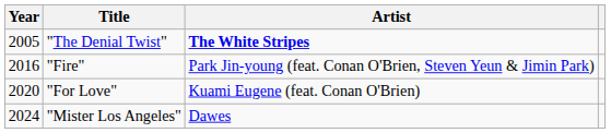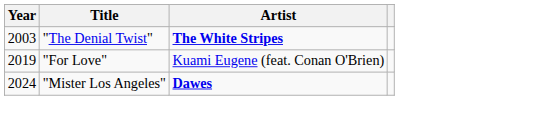 <table class="wikitable sortable">
 <tr>
 <th>Year</th>
 <th>Title</th>
 <th>Artist</th>
 <th scope="col" class="unsortable"></th>
 </tr>
 <tr>
-<td>2005</td>
+<td>2003</td>
 <td>"<a href='#'>The Denial Twist</a>"</td>
 <td><strong><a href='#'>The White Stripes</a></strong></td>
 <td style="text-align:center;"></td>
 </tr>
 <tr>
-<td>2016</td>
-<td>"Fire"</td>
-<td><a href='#'>Park Jin-young</a> (feat. Conan O'Brien, <a href='#'>Steven Yeun</a> & <a href='#'>Jimin Park</a>)</td>
-<td style="text-align:center;"></td>
-</tr>
-<tr>
-<td>2020</td>
+<td>2019</td>
 <td>"For Love"</td>
 <td><a href='#'>Kuami Eugene</a> (feat. Conan O'Brien)</td>
 <td style="text-align:center;"></td>
 </tr>
 <tr>
 <td>2024</td>
 <td>"Mister Los Angeles"</td>
-<td><a href='#'>Dawes</a></td>
+<td><strong><a href='#'>Dawes</a></strong></td>
 <td style="text-align:center;"></td>
 </tr>
 </table>
